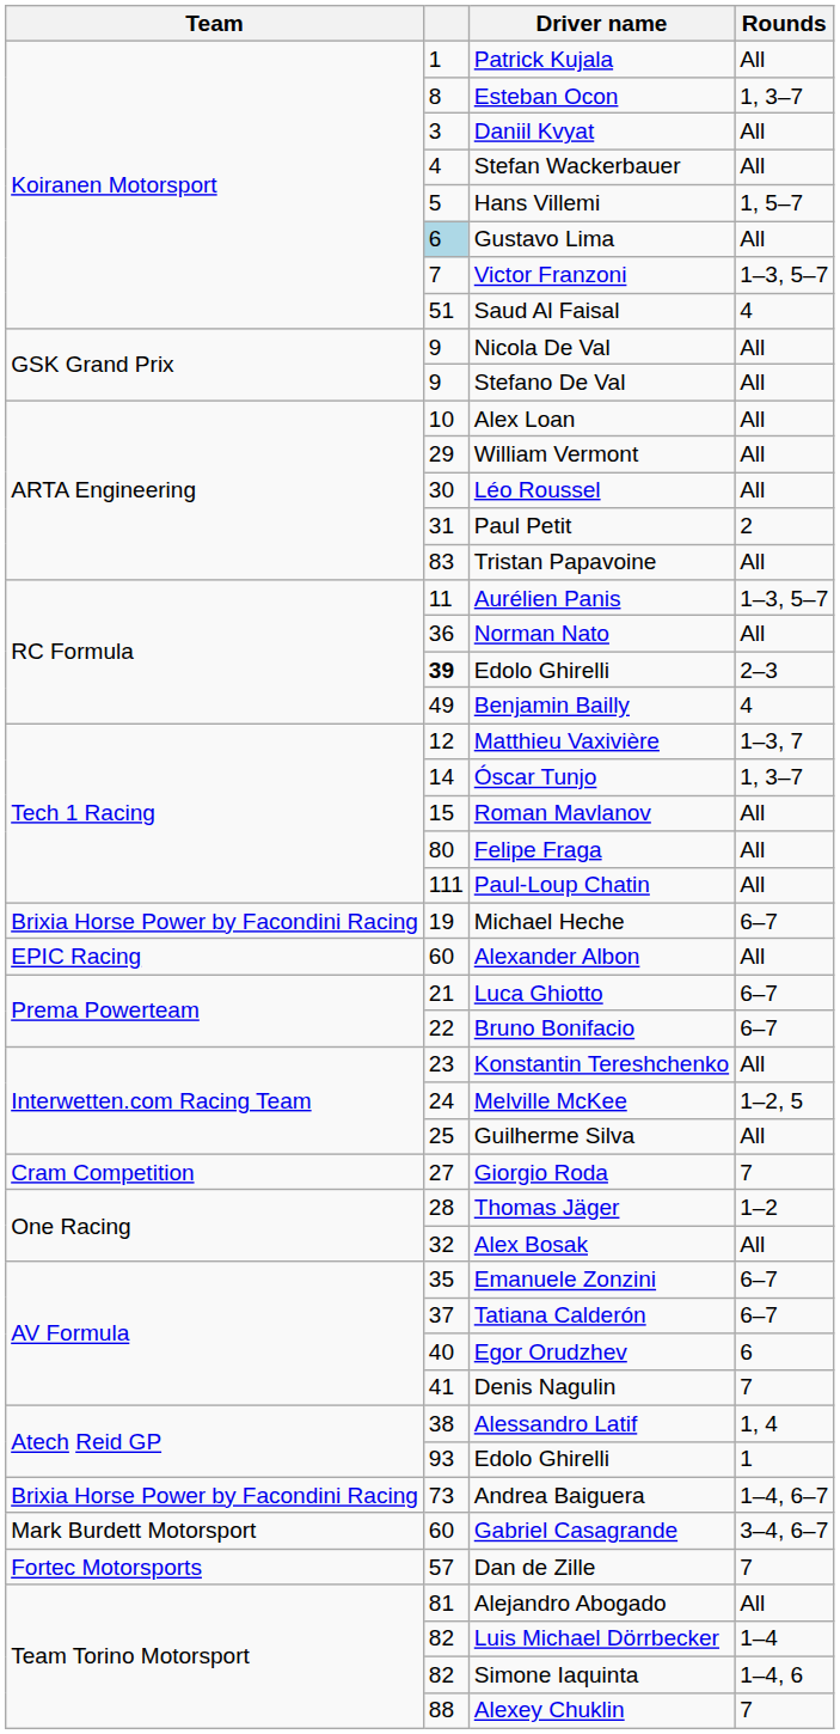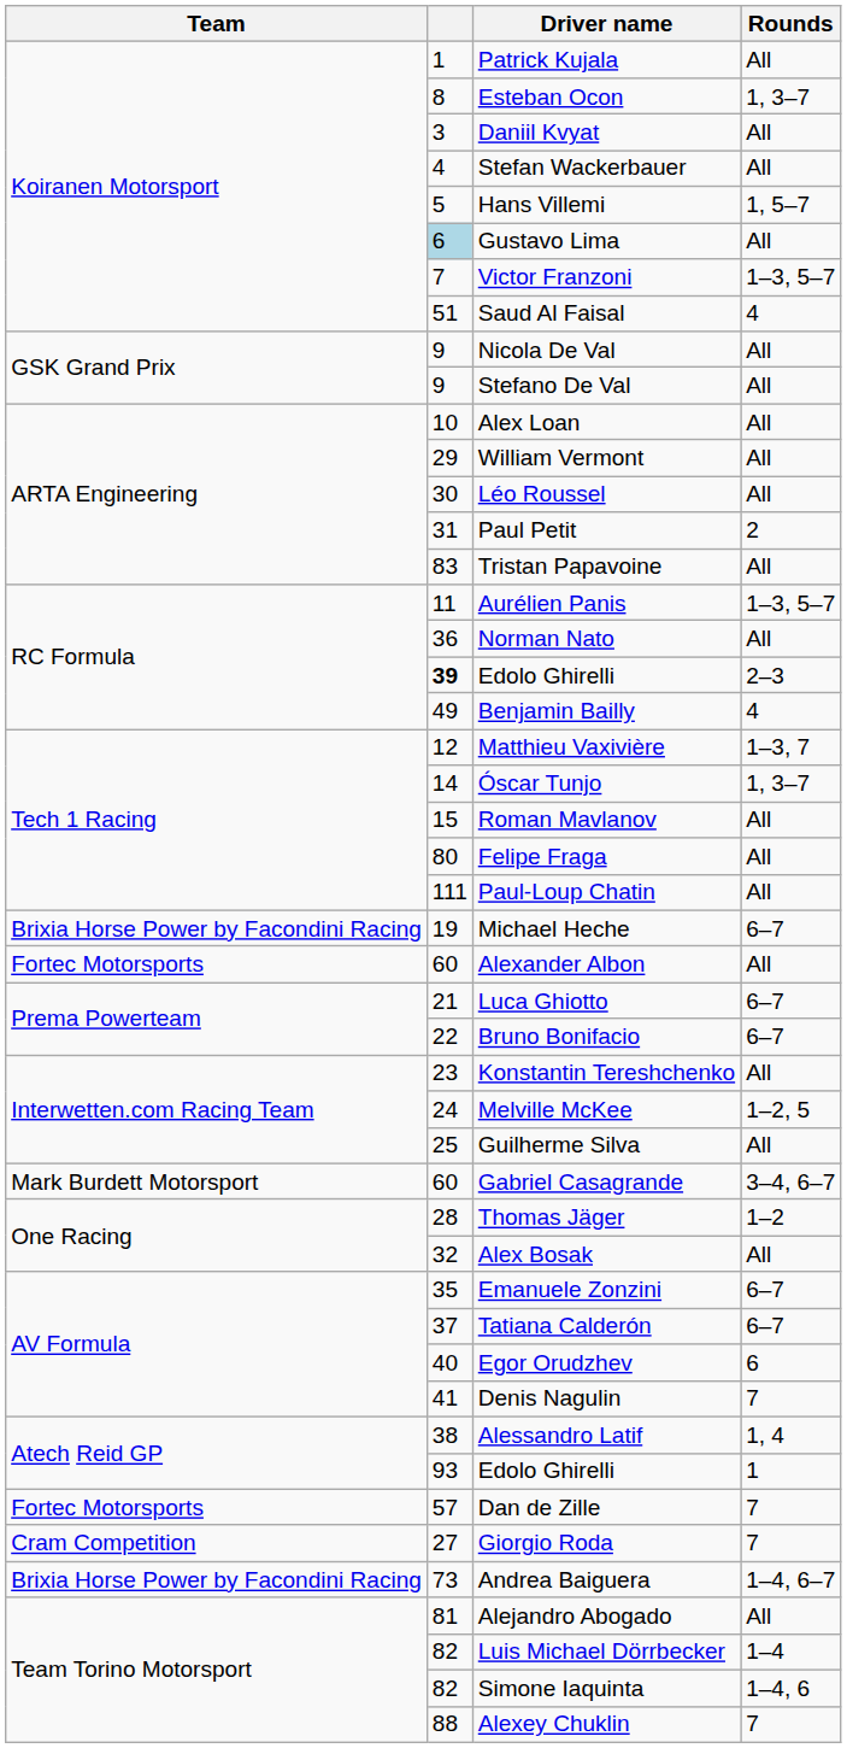 <table class="wikitable" style="font-size: 85%;">
 <tr>
 <th>Team</th>
 <th></th>
 <th>Driver name</th>
 <th>Rounds</th>
 </tr>
 <tr>
 <td rowspan=8> <a href='#'>Koiranen Motorsport</a></td>
 <td>1</td>
 <td> <a href='#'>Patrick Kujala</a></td>
 <td>All</td>
 </tr>
 <tr>
 <td>8</td>
 <td> <a href='#'>Esteban Ocon</a></td>
 <td>1, 3–7</td>
 </tr>
 <tr>
 <td>3</td>
 <td> <a href='#'>Daniil Kvyat</a></td>
 <td>All</td>
 </tr>
 <tr>
 <td>4</td>
 <td> Stefan Wackerbauer</td>
 <td>All</td>
 </tr>
 <tr>
 <td>5</td>
 <td> Hans Villemi</td>
 <td>1, 5–7</td>
 </tr>
 <tr>
 <td style="background: lightblue;">6</td>
 <td> Gustavo Lima</td>
 <td>All</td>
 </tr>
 <tr>
 <td>7</td>
 <td> <a href='#'>Victor Franzoni</a></td>
 <td>1–3, 5–7</td>
 </tr>
 <tr>
 <td>51</td>
 <td> Saud Al Faisal</td>
 <td>4</td>
 </tr>
 <tr>
 <td rowspan=2> GSK Grand Prix</td>
 <td>9</td>
 <td> Nicola De Val</td>
 <td>All</td>
 </tr>
 <tr>
 <td>9</td>
 <td> Stefano De Val</td>
 <td>All</td>
 </tr>
 <tr>
 <td rowspan=5> ARTA Engineering</td>
 <td>10</td>
 <td> Alex Loan</td>
 <td>All</td>
 </tr>
 <tr>
 <td>29</td>
 <td> William Vermont</td>
 <td>All</td>
 </tr>
 <tr>
 <td>30</td>
 <td> <a href='#'>Léo Roussel</a></td>
 <td>All</td>
 </tr>
 <tr>
 <td>31</td>
 <td> Paul Petit</td>
 <td>2</td>
 </tr>
 <tr>
 <td>83</td>
 <td> Tristan Papavoine</td>
 <td>All</td>
 </tr>
 <tr>
 <td rowspan=4> RC Formula</td>
 <td>11</td>
 <td> <a href='#'>Aurélien Panis</a></td>
 <td>1–3, 5–7</td>
 </tr>
 <tr>
 <td>36</td>
 <td> <a href='#'>Norman Nato</a></td>
 <td>All</td>
 </tr>
 <tr>
 <td><strong>39</strong></td>
 <td> Edolo Ghirelli</td>
 <td>2–3</td>
 </tr>
 <tr>
 <td>49</td>
 <td> <a href='#'>Benjamin Bailly</a></td>
 <td>4</td>
 </tr>
 <tr>
 <td rowspan=5> <a href='#'>Tech 1 Racing</a></td>
 <td>12</td>
 <td> <a href='#'>Matthieu Vaxivière</a></td>
 <td>1–3, 7</td>
 </tr>
 <tr>
 <td>14</td>
 <td> <a href='#'>Óscar Tunjo</a></td>
 <td>1, 3–7</td>
 </tr>
 <tr>
 <td>15</td>
 <td> <a href='#'>Roman Mavlanov</a></td>
 <td>All</td>
 </tr>
 <tr>
 <td>80</td>
 <td> <a href='#'>Felipe Fraga</a></td>
 <td>All</td>
 </tr>
 <tr>
 <td>111</td>
 <td> <a href='#'>Paul-Loup Chatin</a></td>
 <td>All</td>
 </tr>
 <tr>
 <td> <a href='#'>Brixia Horse Power by Facondini Racing</a></td>
 <td>19</td>
 <td> Michael Heche</td>
 <td>6–7</td>
 </tr>
 <tr>
-<td> <a href='#'>EPIC Racing</a></td>
+<td> <a href='#'>Fortec Motorsports</a></td>
 <td>60</td>
 <td> <a href='#'>Alexander Albon</a></td>
 <td>All</td>
 </tr>
 <tr>
 <td rowspan=2> <a href='#'>Prema Powerteam</a></td>
 <td>21</td>
 <td> <a href='#'>Luca Ghiotto</a></td>
 <td>6–7</td>
 </tr>
 <tr>
 <td>22</td>
 <td> <a href='#'>Bruno Bonifacio</a></td>
 <td>6–7</td>
 </tr>
 <tr>
 <td rowspan=3> <a href='#'>Interwetten.com Racing Team</a></td>
 <td>23</td>
 <td> <a href='#'>Konstantin Tereshchenko</a></td>
 <td>All</td>
 </tr>
 <tr>
 <td>24</td>
 <td> <a href='#'>Melville McKee</a></td>
 <td>1–2, 5</td>
 </tr>
 <tr>
 <td>25</td>
 <td> Guilherme Silva</td>
 <td>All</td>
 </tr>
 <tr>
-<td> <a href='#'>Cram Competition</a></td>
-<td>27</td>
-<td> <a href='#'>Giorgio Roda</a></td>
-<td>7</td>
+<td> Mark Burdett Motorsport</td>
+<td>60</td>
+<td> <a href='#'>Gabriel Casagrande</a></td>
+<td>3–4, 6–7</td>
 </tr>
 <tr>
 <td rowspan=2> One Racing</td>
 <td>28</td>
 <td> <a href='#'>Thomas Jäger</a></td>
 <td>1–2</td>
 </tr>
 <tr>
 <td>32</td>
 <td> <a href='#'>Alex Bosak</a></td>
 <td>All</td>
 </tr>
 <tr>
 <td rowspan=4> <a href='#'>AV Formula</a></td>
 <td>35</td>
 <td> <a href='#'>Emanuele Zonzini</a></td>
 <td>6–7</td>
 </tr>
 <tr>
 <td>37</td>
 <td> <a href='#'>Tatiana Calderón</a></td>
 <td>6–7</td>
 </tr>
 <tr>
 <td>40</td>
 <td> <a href='#'>Egor Orudzhev</a></td>
 <td>6</td>
 </tr>
 <tr>
 <td>41</td>
 <td> Denis Nagulin</td>
 <td>7</td>
 </tr>
 <tr>
 <td rowspan=2> <a href='#'>Atech</a> <a href='#'>Reid GP</a></td>
 <td>38</td>
 <td> <a href='#'>Alessandro Latif</a></td>
 <td>1, 4</td>
 </tr>
 <tr>
 <td>93</td>
 <td> Edolo Ghirelli</td>
 <td>1</td>
 </tr>
 <tr>
+<td> <a href='#'>Fortec Motorsports</a></td>
+<td>57</td>
+<td> Dan de Zille</td>
+<td>7</td>
+</tr>
+<tr>
+<td> <a href='#'>Cram Competition</a></td>
+<td>27</td>
+<td> <a href='#'>Giorgio Roda</a></td>
+<td>7</td>
+</tr>
+<tr>
 <td> <a href='#'>Brixia Horse Power by Facondini Racing</a></td>
 <td>73</td>
 <td> Andrea Baiguera</td>
 <td>1–4, 6–7</td>
-</tr>
-<tr>
-<td> Mark Burdett Motorsport</td>
-<td>60</td>
-<td> <a href='#'>Gabriel Casagrande</a></td>
-<td>3–4, 6–7</td>
-</tr>
-<tr>
-<td> <a href='#'>Fortec Motorsports</a></td>
-<td>57</td>
-<td> Dan de Zille</td>
-<td>7</td>
 </tr>
 <tr>
 <td rowspan=4> Team Torino Motorsport</td>
 <td>81</td>
 <td> Alejandro Abogado</td>
 <td>All</td>
 </tr>
 <tr>
 <td>82</td>
 <td> <a href='#'>Luis Michael Dörrbecker</a></td>
 <td>1–4</td>
 </tr>
 <tr>
 <td>82</td>
 <td> Simone Iaquinta</td>
 <td>1–4, 6</td>
 </tr>
 <tr>
 <td>88</td>
 <td> <a href='#'>Alexey Chuklin</a></td>
 <td>7</td>
 </tr>
 </table>
